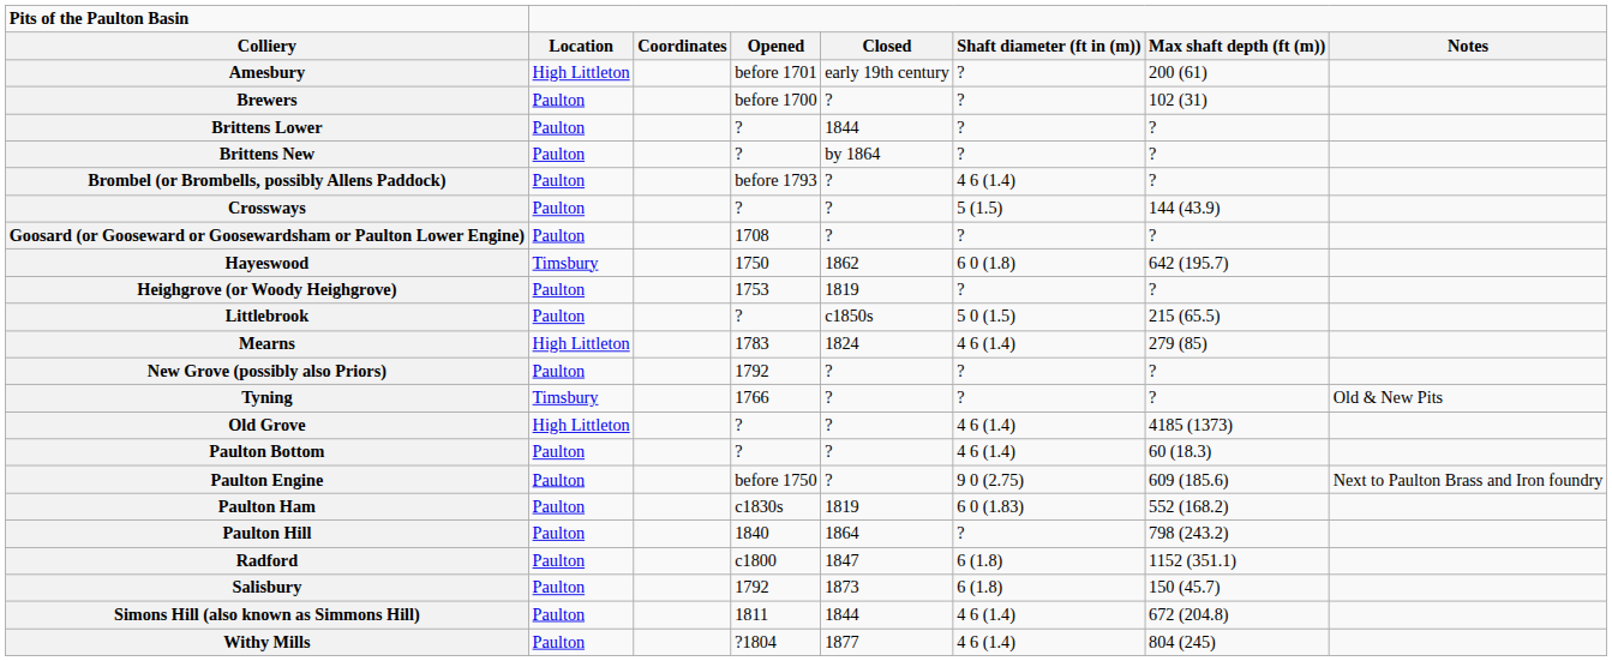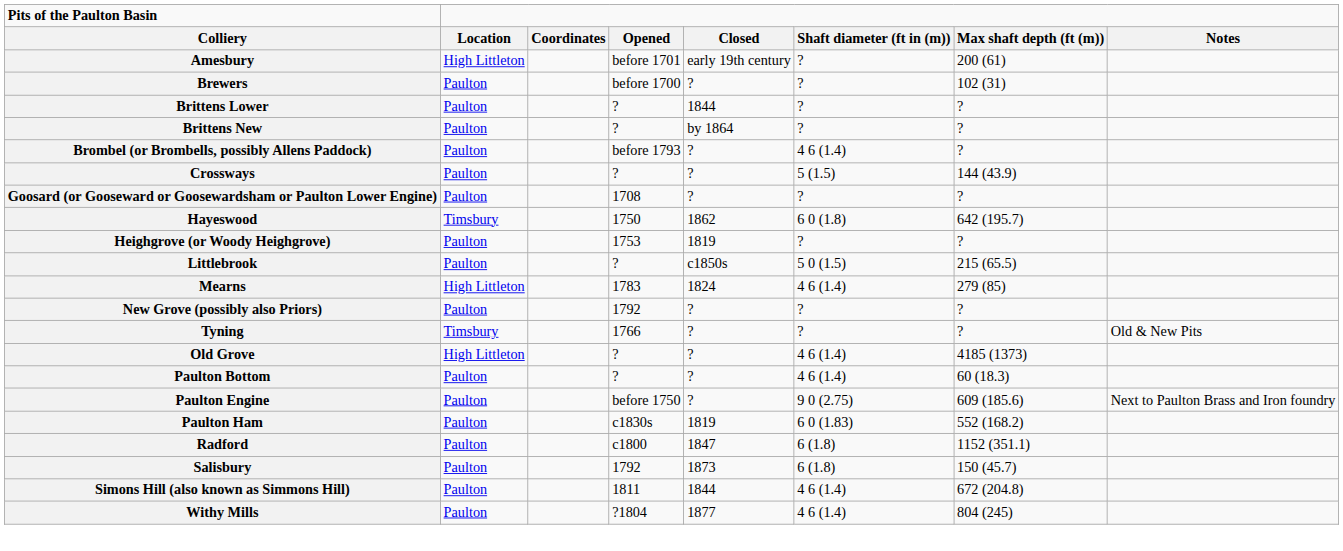 <table class="wikitable collapsible collapsed">
 <tr>
 <td><strong>Pits of the Paulton Basin</strong></td>
 </tr>
 <tr>
 <th scope="col">Colliery</th>
 <th scope="col">Location</th>
 <th scope="col">Coordinates</th>
 <th scope="col">Opened</th>
 <th scope="col">Closed</th>
 <th scope="col">Shaft diameter (ft in (m))</th>
 <th scope="col">Max shaft depth (ft (m))</th>
 <th scope="col">Notes</th>
 </tr>
 <tr>
 <th scope="row">Amesbury</th>
 <td><a href='#'>High Littleton</a></td>
 <td></td>
 <td>before 1701</td>
 <td>early 19th century</td>
 <td>?</td>
 <td>200 (61)</td>
 <td></td>
 </tr>
 <tr>
 <th scope="row">Brewers</th>
 <td><a href='#'>Paulton</a></td>
 <td></td>
 <td>before 1700</td>
 <td>?</td>
 <td>?</td>
 <td>102 (31)</td>
 <td></td>
 </tr>
 <tr>
 <th scope="row">Brittens Lower</th>
 <td><a href='#'>Paulton</a></td>
 <td></td>
 <td>?</td>
 <td>1844</td>
 <td>?</td>
 <td>?</td>
 <td></td>
 </tr>
 <tr>
 <th scope="row">Brittens New</th>
 <td><a href='#'>Paulton</a></td>
 <td></td>
 <td>?</td>
 <td>by 1864</td>
 <td>?</td>
 <td>?</td>
 <td></td>
 </tr>
 <tr>
 <th scope="row">Brombel (or Brombells, possibly Allens Paddock)</th>
 <td><a href='#'>Paulton</a></td>
 <td></td>
 <td>before 1793</td>
 <td>?</td>
 <td>4 6 (1.4)</td>
 <td>?</td>
 <td></td>
 </tr>
 <tr>
 <th scope="row">Crossways</th>
 <td><a href='#'>Paulton</a></td>
 <td></td>
 <td>?</td>
 <td>?</td>
 <td>5 (1.5)</td>
 <td>144 (43.9)</td>
 <td></td>
 </tr>
 <tr>
 <th scope="row">Goosard (or Gooseward or Goosewardsham or Paulton Lower Engine)</th>
 <td><a href='#'>Paulton</a></td>
 <td></td>
 <td>1708</td>
 <td>?</td>
 <td>?</td>
 <td>?</td>
 <td></td>
 </tr>
 <tr>
 <th scope="row">Hayeswood</th>
 <td><a href='#'>Timsbury</a></td>
 <td></td>
 <td>1750</td>
 <td>1862</td>
 <td>6 0 (1.8)</td>
 <td>642 (195.7)</td>
 <td></td>
 </tr>
 <tr>
 <th scope="row">Heighgrove (or Woody Heighgrove)</th>
 <td><a href='#'>Paulton</a></td>
 <td></td>
 <td>1753</td>
 <td>1819</td>
 <td>?</td>
 <td>?</td>
 <td></td>
 </tr>
 <tr>
 <th scope="row">Littlebrook</th>
 <td><a href='#'>Paulton</a></td>
 <td></td>
 <td>?</td>
 <td>c1850s</td>
 <td>5 0 (1.5)</td>
 <td>215 (65.5)</td>
 <td></td>
 </tr>
 <tr>
 <th scope="row">Mearns</th>
 <td><a href='#'>High Littleton</a></td>
 <td></td>
 <td>1783</td>
 <td>1824</td>
 <td>4 6 (1.4)</td>
 <td>279 (85)</td>
 <td></td>
 </tr>
 <tr>
 <th scope="row">New Grove (possibly also Priors)</th>
 <td><a href='#'>Paulton</a></td>
 <td></td>
 <td>1792</td>
 <td>?</td>
 <td>?</td>
 <td>?</td>
 <td></td>
 </tr>
 <tr>
 <th scope="row">Tyning</th>
 <td><a href='#'>Timsbury</a></td>
 <td></td>
 <td>1766</td>
 <td>?</td>
 <td>?</td>
 <td>?</td>
 <td>Old & New Pits</td>
 </tr>
 <tr>
 <th scope="row">Old Grove</th>
 <td><a href='#'>High Littleton</a></td>
 <td></td>
 <td>?</td>
 <td>?</td>
 <td>4 6 (1.4)</td>
 <td>4185 (1373)</td>
 <td></td>
 </tr>
 <tr>
 <th scope="row">Paulton Bottom</th>
 <td><a href='#'>Paulton</a></td>
 <td></td>
 <td>?</td>
 <td>?</td>
 <td>4 6 (1.4)</td>
 <td>60 (18.3)</td>
 <td></td>
 </tr>
 <tr>
 <th scope="row">Paulton Engine</th>
 <td><a href='#'>Paulton</a></td>
 <td></td>
 <td>before 1750</td>
 <td>?</td>
 <td>9 0 (2.75)</td>
 <td>609 (185.6)</td>
 <td>Next to Paulton Brass and Iron foundry</td>
 </tr>
 <tr>
 <th scope="row">Paulton Ham</th>
 <td><a href='#'>Paulton</a></td>
 <td></td>
 <td>c1830s</td>
 <td>1819</td>
 <td>6 0 (1.83)</td>
 <td>552 (168.2)</td>
 <td></td>
 </tr>
 <tr>
-<th scope="row">Paulton Hill</th>
-<td><a href='#'>Paulton</a></td>
-<td></td>
-<td>1840</td>
-<td>1864</td>
-<td>?</td>
-<td>798 (243.2)</td>
-<td></td>
-</tr>
-<tr>
 <th scope="row">Radford</th>
 <td><a href='#'>Paulton</a></td>
 <td></td>
 <td>c1800</td>
 <td>1847</td>
 <td>6 (1.8)</td>
 <td>1152 (351.1)</td>
 <td></td>
 </tr>
 <tr>
 <th scope="row">Salisbury</th>
 <td><a href='#'>Paulton</a></td>
 <td></td>
 <td>1792</td>
 <td>1873</td>
 <td>6 (1.8)</td>
 <td>150 (45.7)</td>
 <td></td>
 </tr>
 <tr>
 <th scope="row">Simons Hill (also known as Simmons Hill)</th>
 <td><a href='#'>Paulton</a></td>
 <td></td>
 <td>1811</td>
 <td>1844</td>
 <td>4 6 (1.4)</td>
 <td>672 (204.8)</td>
 <td></td>
 </tr>
 <tr>
 <th scope="row">Withy Mills</th>
 <td><a href='#'>Paulton</a></td>
 <td></td>
 <td>?1804</td>
 <td>1877</td>
 <td>4 6 (1.4)</td>
 <td>804 (245)</td>
 <td></td>
 </tr>
 </table>
